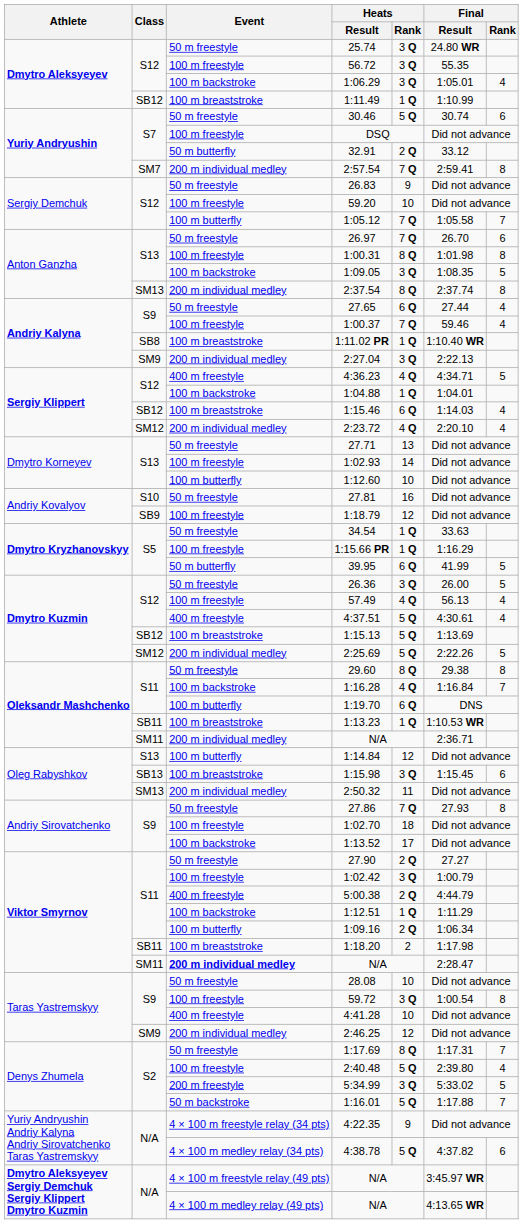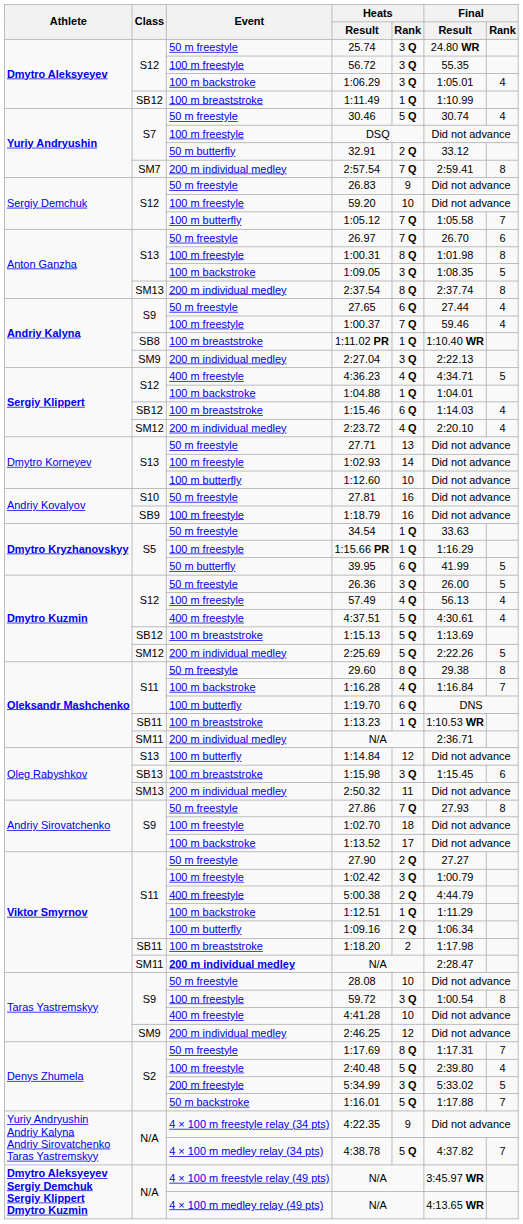 <table class=wikitable style="font-size:90%">
 <tr>
 <th rowspan="2">Athlete</th>
 <th rowspan="2">Class</th>
 <th rowspan="2">Event</th>
 <th colspan="2">Heats</th>
 <th colspan="2">Final</th>
 </tr>
 <tr>
 <th>Result</th>
 <th>Rank</th>
 <th>Result</th>
 <th>Rank</th>
 </tr>
 <tr>
 <td rowspan="4"><strong><a href='#'>Dmytro Aleksyeyev</a></strong></td>
 <td rowspan="3" style="text-align:center;">S12</td>
 <td><a href='#'>50 m freestyle</a></td>
 <td style="text-align:center;">25.74</td>
 <td style="text-align:center;">3 <strong>Q</strong></td>
 <td style="text-align:center;">24.80 <strong>WR</strong></td>
 <td style="text-align:center;"></td>
 </tr>
 <tr>
 <td><a href='#'>100 m freestyle</a></td>
 <td style="text-align:center;">56.72</td>
 <td style="text-align:center;">3 <strong>Q</strong></td>
 <td style="text-align:center;">55.35</td>
 <td style="text-align:center;"></td>
 </tr>
 <tr>
 <td><a href='#'>100 m backstroke</a></td>
 <td style="text-align:center;">1:06.29</td>
 <td style="text-align:center;">3 <strong>Q</strong></td>
 <td style="text-align:center;">1:05.01</td>
 <td style="text-align:center;">4</td>
 </tr>
 <tr>
 <td style="text-align:center;">SB12</td>
 <td><a href='#'>100 m breaststroke</a></td>
 <td style="text-align:center;">1:11.49</td>
 <td style="text-align:center;">1 <strong>Q</strong></td>
 <td style="text-align:center;">1:10.99</td>
 <td style="text-align:center;"></td>
 </tr>
 <tr>
 <td rowspan="4"><strong><a href='#'>Yuriy Andryushin</a></strong></td>
 <td rowspan="3" style="text-align:center;">S7</td>
 <td><a href='#'>50 m freestyle</a></td>
 <td style="text-align:center;">30.46</td>
 <td style="text-align:center;">5 <strong>Q</strong></td>
 <td style="text-align:center;">30.74</td>
-<td style="text-align:center;">6</td>
+<td style="text-align:center;">4</td>
 </tr>
 <tr>
 <td><a href='#'>100 m freestyle</a></td>
 <td style="text-align:center;" colspan="2">DSQ</td>
 <td style="text-align:center;" colspan="2">Did not advance</td>
 </tr>
 <tr>
 <td><a href='#'>50 m butterfly</a></td>
 <td style="text-align:center;">32.91</td>
 <td style="text-align:center;">2 <strong>Q</strong></td>
 <td style="text-align:center;">33.12</td>
 <td style="text-align:center;"></td>
 </tr>
 <tr>
 <td style="text-align:center;">SM7</td>
 <td><a href='#'>200 m individual medley</a></td>
 <td style="text-align:center;">2:57.54</td>
 <td style="text-align:center;">7 <strong>Q</strong></td>
 <td style="text-align:center;">2:59.41</td>
 <td style="text-align:center;">8</td>
 </tr>
 <tr>
 <td rowspan="3"><a href='#'>Sergiy Demchuk</a></td>
 <td rowspan="3" style="text-align:center;">S12</td>
 <td><a href='#'>50 m freestyle</a></td>
 <td style="text-align:center;">26.83</td>
 <td style="text-align:center;">9</td>
 <td style="text-align:center;" colspan="2">Did not advance</td>
 </tr>
 <tr>
 <td><a href='#'>100 m freestyle</a></td>
 <td style="text-align:center;">59.20</td>
 <td style="text-align:center;">10</td>
 <td style="text-align:center;" colspan="2">Did not advance</td>
 </tr>
 <tr>
 <td><a href='#'>100 m butterfly</a></td>
 <td style="text-align:center;">1:05.12</td>
 <td style="text-align:center;">7 <strong>Q</strong></td>
 <td style="text-align:center;">1:05.58</td>
 <td style="text-align:center;">7</td>
 </tr>
 <tr>
 <td rowspan="4"><a href='#'>Anton Ganzha</a></td>
 <td rowspan="3" style="text-align:center;">S13</td>
 <td><a href='#'>50 m freestyle</a></td>
 <td style="text-align:center;">26.97</td>
 <td style="text-align:center;">7 <strong>Q</strong></td>
 <td style="text-align:center;">26.70</td>
 <td style="text-align:center;">6</td>
 </tr>
 <tr>
 <td><a href='#'>100 m freestyle</a></td>
 <td style="text-align:center;">1:00.31</td>
 <td style="text-align:center;">8 <strong>Q</strong></td>
 <td style="text-align:center;">1:01.98</td>
 <td style="text-align:center;">8</td>
 </tr>
 <tr>
 <td><a href='#'>100 m backstroke</a></td>
 <td style="text-align:center;">1:09.05</td>
 <td style="text-align:center;">3 <strong>Q</strong></td>
 <td style="text-align:center;">1:08.35</td>
 <td style="text-align:center;">5</td>
 </tr>
 <tr>
 <td style="text-align:center;">SM13</td>
 <td><a href='#'>200 m individual medley</a></td>
 <td style="text-align:center;">2:37.54</td>
 <td style="text-align:center;">8 <strong>Q</strong></td>
 <td style="text-align:center;">2:37.74</td>
 <td style="text-align:center;">8</td>
 </tr>
 <tr>
 <td rowspan="4"><strong><a href='#'>Andriy Kalyna</a></strong></td>
 <td rowspan="2" style="text-align:center;">S9</td>
 <td><a href='#'>50 m freestyle</a></td>
 <td style="text-align:center;">27.65</td>
 <td style="text-align:center;">6 <strong>Q</strong></td>
 <td style="text-align:center;">27.44</td>
 <td style="text-align:center;">4</td>
 </tr>
 <tr>
 <td><a href='#'>100 m freestyle</a></td>
 <td style="text-align:center;">1:00.37</td>
 <td style="text-align:center;">7 <strong>Q</strong></td>
 <td style="text-align:center;">59.46</td>
 <td style="text-align:center;">4</td>
 </tr>
 <tr>
 <td style="text-align:center;">SB8</td>
 <td><a href='#'>100 m breaststroke</a></td>
 <td style="text-align:center;">1:11.02 <strong>PR</strong></td>
 <td style="text-align:center;">1 <strong>Q</strong></td>
 <td style="text-align:center;">1:10.40 <strong>WR</strong></td>
 <td style="text-align:center;"></td>
 </tr>
 <tr>
 <td style="text-align:center;">SM9</td>
 <td><a href='#'>200 m individual medley</a></td>
 <td style="text-align:center;">2:27.04</td>
 <td style="text-align:center;">3 <strong>Q</strong></td>
 <td style="text-align:center;">2:22.13</td>
 <td style="text-align:center;"></td>
 </tr>
 <tr>
 <td rowspan="4"><strong><a href='#'>Sergiy Klippert</a></strong></td>
 <td rowspan="2" style="text-align:center;">S12</td>
 <td><a href='#'>400 m freestyle</a></td>
 <td style="text-align:center;">4:36.23</td>
 <td style="text-align:center;">4 <strong>Q</strong></td>
 <td style="text-align:center;">4:34.71</td>
 <td style="text-align:center;">5</td>
 </tr>
 <tr>
 <td><a href='#'>100 m backstroke</a></td>
 <td style="text-align:center;">1:04.88</td>
 <td style="text-align:center;">1 <strong>Q</strong></td>
 <td style="text-align:center;">1:04.01</td>
 <td style="text-align:center;"></td>
 </tr>
 <tr>
 <td style="text-align:center;">SB12</td>
 <td><a href='#'>100 m breaststroke</a></td>
 <td style="text-align:center;">1:15.46</td>
 <td style="text-align:center;">6 <strong>Q</strong></td>
 <td style="text-align:center;">1:14.03</td>
 <td style="text-align:center;">4</td>
 </tr>
 <tr>
 <td style="text-align:center;">SM12</td>
 <td><a href='#'>200 m individual medley</a></td>
 <td style="text-align:center;">2:23.72</td>
 <td style="text-align:center;">4 <strong>Q</strong></td>
 <td style="text-align:center;">2:20.10</td>
 <td style="text-align:center;">4</td>
 </tr>
 <tr>
 <td rowspan="3"><a href='#'>Dmytro Korneyev</a></td>
 <td rowspan="3" style="text-align:center;">S13</td>
 <td><a href='#'>50 m freestyle</a></td>
 <td style="text-align:center;">27.71</td>
 <td style="text-align:center;">13</td>
 <td style="text-align:center;" colspan="2">Did not advance</td>
 </tr>
 <tr>
 <td><a href='#'>100 m freestyle</a></td>
 <td style="text-align:center;">1:02.93</td>
 <td style="text-align:center;">14</td>
 <td style="text-align:center;" colspan="2">Did not advance</td>
 </tr>
 <tr>
 <td><a href='#'>100 m butterfly</a></td>
 <td style="text-align:center;">1:12.60</td>
 <td style="text-align:center;">10</td>
 <td style="text-align:center;" colspan="2">Did not advance</td>
 </tr>
 <tr>
 <td rowspan="2"><a href='#'>Andriy Kovalyov</a></td>
 <td style="text-align:center;">S10</td>
 <td><a href='#'>50 m freestyle</a></td>
 <td style="text-align:center;">27.81</td>
 <td style="text-align:center;">16</td>
 <td style="text-align:center;" colspan="2">Did not advance</td>
 </tr>
 <tr>
 <td style="text-align:center;">SB9</td>
 <td><a href='#'>100 m freestyle</a></td>
 <td style="text-align:center;">1:18.79</td>
-<td style="text-align:center;">12</td>
+<td style="text-align:center;">16</td>
 <td style="text-align:center;" colspan="2">Did not advance</td>
 </tr>
 <tr>
 <td rowspan="3"><strong><a href='#'>Dmytro Kryzhanovskyy</a></strong></td>
 <td rowspan="3" style="text-align:center;">S5</td>
 <td><a href='#'>50 m freestyle</a></td>
 <td style="text-align:center;">34.54</td>
 <td style="text-align:center;">1 <strong>Q</strong></td>
 <td style="text-align:center;">33.63</td>
 <td style="text-align:center;"></td>
 </tr>
 <tr>
 <td><a href='#'>100 m freestyle</a></td>
 <td style="text-align:center;">1:15.66 <strong>PR</strong></td>
 <td style="text-align:center;">1 <strong>Q</strong></td>
 <td style="text-align:center;">1:16.29</td>
 <td style="text-align:center;"></td>
 </tr>
 <tr>
 <td><a href='#'>50 m butterfly</a></td>
 <td style="text-align:center;">39.95</td>
 <td style="text-align:center;">6 <strong>Q</strong></td>
 <td style="text-align:center;">41.99</td>
 <td style="text-align:center;">5</td>
 </tr>
 <tr>
 <td rowspan="5"><strong><a href='#'>Dmytro Kuzmin</a></strong></td>
 <td rowspan="3" style="text-align:center;">S12</td>
 <td><a href='#'>50 m freestyle</a></td>
 <td style="text-align:center;">26.36</td>
 <td style="text-align:center;">3 <strong>Q</strong></td>
 <td style="text-align:center;">26.00</td>
 <td style="text-align:center;">5</td>
 </tr>
 <tr>
 <td><a href='#'>100 m freestyle</a></td>
 <td style="text-align:center;">57.49</td>
 <td style="text-align:center;">4 <strong>Q</strong></td>
 <td style="text-align:center;">56.13</td>
 <td style="text-align:center;">4</td>
 </tr>
 <tr>
 <td><a href='#'>400 m freestyle</a></td>
 <td style="text-align:center;">4:37.51</td>
 <td style="text-align:center;">5 <strong>Q</strong></td>
 <td style="text-align:center;">4:30.61</td>
 <td style="text-align:center;">4</td>
 </tr>
 <tr>
 <td style="text-align:center;">SB12</td>
 <td><a href='#'>100 m breaststroke</a></td>
 <td style="text-align:center;">1:15.13</td>
 <td style="text-align:center;">5 <strong>Q</strong></td>
 <td style="text-align:center;">1:13.69</td>
 <td style="text-align:center;"></td>
 </tr>
 <tr>
 <td style="text-align:center;">SM12</td>
 <td><a href='#'>200 m individual medley</a></td>
 <td style="text-align:center;">2:25.69</td>
 <td style="text-align:center;">5 <strong>Q</strong></td>
 <td style="text-align:center;">2:22.26</td>
 <td style="text-align:center;">5</td>
 </tr>
 <tr>
 <td rowspan="5"><strong><a href='#'>Oleksandr Mashchenko</a></strong></td>
 <td rowspan="3" style="text-align:center;">S11</td>
 <td><a href='#'>50 m freestyle</a></td>
 <td style="text-align:center;">29.60</td>
 <td style="text-align:center;">8 <strong>Q</strong></td>
 <td style="text-align:center;">29.38</td>
 <td style="text-align:center;">8</td>
 </tr>
 <tr>
 <td><a href='#'>100 m backstroke</a></td>
 <td style="text-align:center;">1:16.28</td>
 <td style="text-align:center;">4 <strong>Q</strong></td>
 <td style="text-align:center;">1:16.84</td>
 <td style="text-align:center;">7</td>
 </tr>
 <tr>
 <td><a href='#'>100 m butterfly</a></td>
 <td style="text-align:center;">1:19.70</td>
 <td style="text-align:center;">6 <strong>Q</strong></td>
 <td style="text-align:center;" colspan="2">DNS</td>
 </tr>
 <tr>
 <td style="text-align:center;">SB11</td>
 <td><a href='#'>100 m breaststroke</a></td>
 <td style="text-align:center;">1:13.23</td>
 <td style="text-align:center;">1 <strong>Q</strong></td>
 <td style="text-align:center;">1:10.53 <strong>WR</strong></td>
 <td style="text-align:center;"></td>
 </tr>
 <tr>
 <td style="text-align:center;">SM11</td>
 <td><a href='#'>200 m individual medley</a></td>
 <td style="text-align:center;" colspan="2">N/A</td>
 <td style="text-align:center;">2:36.71</td>
 <td style="text-align:center;"></td>
 </tr>
 <tr>
 <td rowspan="3"><a href='#'>Oleg Rabyshkov</a></td>
 <td style="text-align:center;">S13</td>
 <td><a href='#'>100 m butterfly</a></td>
 <td style="text-align:center;">1:14.84</td>
 <td style="text-align:center;">12</td>
 <td style="text-align:center;" colspan="2">Did not advance</td>
 </tr>
 <tr>
 <td style="text-align:center;">SB13</td>
 <td><a href='#'>100 m breaststroke</a></td>
 <td style="text-align:center;">1:15.98</td>
 <td style="text-align:center;">3 <strong>Q</strong></td>
 <td style="text-align:center;">1:15.45</td>
 <td style="text-align:center;">6</td>
 </tr>
 <tr>
 <td style="text-align:center;">SM13</td>
 <td><a href='#'>200 m individual medley</a></td>
 <td style="text-align:center;">2:50.32</td>
 <td style="text-align:center;">11</td>
 <td style="text-align:center;" colspan="2">Did not advance</td>
 </tr>
 <tr>
 <td rowspan="3"><a href='#'>Andriy Sirovatchenko</a></td>
 <td rowspan="3" style="text-align:center;">S9</td>
 <td><a href='#'>50 m freestyle</a></td>
 <td style="text-align:center;">27.86</td>
 <td style="text-align:center;">7 <strong>Q</strong></td>
 <td style="text-align:center;">27.93</td>
 <td style="text-align:center;">8</td>
 </tr>
 <tr>
 <td><a href='#'>100 m freestyle</a></td>
 <td style="text-align:center;">1:02.70</td>
 <td style="text-align:center;">18</td>
 <td style="text-align:center;" colspan="2">Did not advance</td>
 </tr>
 <tr>
 <td><a href='#'>100 m backstroke</a></td>
 <td style="text-align:center;">1:13.52</td>
 <td style="text-align:center;">17</td>
 <td style="text-align:center;" colspan="2">Did not advance</td>
 </tr>
 <tr>
 <td rowspan="7"><strong><a href='#'>Viktor Smyrnov</a></strong></td>
 <td rowspan="5" style="text-align:center;">S11</td>
 <td><a href='#'>50 m freestyle</a></td>
 <td style="text-align:center;">27.90</td>
 <td style="text-align:center;">2 <strong>Q</strong></td>
 <td style="text-align:center;">27.27</td>
 <td style="text-align:center;"></td>
 </tr>
 <tr>
 <td><a href='#'>100 m freestyle</a></td>
 <td style="text-align:center;">1:02.42</td>
 <td style="text-align:center;">3 <strong>Q</strong></td>
 <td style="text-align:center;">1:00.79</td>
 <td style="text-align:center;"></td>
 </tr>
 <tr>
 <td><a href='#'>400 m freestyle</a></td>
 <td style="text-align:center;">5:00.38</td>
 <td style="text-align:center;">2 <strong>Q</strong></td>
 <td style="text-align:center;">4:44.79</td>
 <td style="text-align:center;"></td>
 </tr>
 <tr>
 <td><a href='#'>100 m backstroke</a></td>
 <td style="text-align:center;">1:12.51</td>
 <td style="text-align:center;">1 <strong>Q</strong></td>
 <td style="text-align:center;">1:11.29</td>
 <td style="text-align:center;"></td>
 </tr>
 <tr>
 <td><a href='#'>100 m butterfly</a></td>
 <td style="text-align:center;">1:09.16</td>
 <td style="text-align:center;">2 <strong>Q</strong></td>
 <td style="text-align:center;">1:06.34</td>
 <td style="text-align:center;"></td>
 </tr>
 <tr>
 <td style="text-align:center;">SB11</td>
 <td><a href='#'>100 m breaststroke</a></td>
 <td style="text-align:center;">1:18.20</td>
 <td style="text-align:center;">2</td>
 <td style="text-align:center;">1:17.98</td>
 <td style="text-align:center;"></td>
 </tr>
 <tr>
 <td style="text-align:center;">SM11</td>
 <td><strong><a href='#'>200 m individual medley</a></strong></td>
 <td style="text-align:center;" colspan="2">N/A</td>
 <td style="text-align:center;">2:28.47</td>
 <td style="text-align:center;"></td>
 </tr>
 <tr>
 <td rowspan="4"><a href='#'>Taras Yastremskyy</a></td>
 <td rowspan="3" style="text-align:center;">S9</td>
 <td><a href='#'>50 m freestyle</a></td>
 <td style="text-align:center;">28.08</td>
 <td style="text-align:center;">10</td>
 <td style="text-align:center;" colspan="2">Did not advance</td>
 </tr>
 <tr>
 <td><a href='#'>100 m freestyle</a></td>
 <td style="text-align:center;">59.72</td>
 <td style="text-align:center;">3 <strong>Q</strong></td>
 <td style="text-align:center;">1:00.54</td>
 <td style="text-align:center;">8</td>
 </tr>
 <tr>
 <td><a href='#'>400 m freestyle</a></td>
 <td style="text-align:center;">4:41.28</td>
 <td style="text-align:center;">10</td>
 <td style="text-align:center;" colspan="2">Did not advance</td>
 </tr>
 <tr>
 <td style="text-align:center;">SM9</td>
 <td><a href='#'>200 m individual medley</a></td>
 <td style="text-align:center;">2:46.25</td>
 <td style="text-align:center;">12</td>
 <td style="text-align:center;" colspan="2">Did not advance</td>
 </tr>
 <tr>
 <td rowspan="4"><a href='#'>Denys Zhumela</a></td>
 <td rowspan="4" style="text-align:center;">S2</td>
 <td><a href='#'>50 m freestyle</a></td>
 <td style="text-align:center;">1:17.69</td>
 <td style="text-align:center;">8 <strong>Q</strong></td>
 <td style="text-align:center;">1:17.31</td>
 <td style="text-align:center;">7</td>
 </tr>
 <tr>
 <td><a href='#'>100 m freestyle</a></td>
 <td style="text-align:center;">2:40.48</td>
 <td style="text-align:center;">5 <strong>Q</strong></td>
 <td style="text-align:center;">2:39.80</td>
 <td style="text-align:center;">4</td>
 </tr>
 <tr>
 <td><a href='#'>200 m freestyle</a></td>
 <td style="text-align:center;">5:34.99</td>
 <td style="text-align:center;">3 <strong>Q</strong></td>
 <td style="text-align:center;">5:33.02</td>
 <td style="text-align:center;">5</td>
 </tr>
 <tr>
 <td><a href='#'>50 m backstroke</a></td>
 <td style="text-align:center;">1:16.01</td>
 <td style="text-align:center;">5 <strong>Q</strong></td>
 <td style="text-align:center;">1:17.88</td>
 <td style="text-align:center;">7</td>
 </tr>
 <tr>
 <td rowspan="2"><a href='#'>Yuriy Andryushin</a><br> <a href='#'>Andriy Kalyna</a><br> <a href='#'>Andriy Sirovatchenko</a><br> <a href='#'>Taras Yastremskyy</a></td>
 <td rowspan="2" style="text-align:center;">N/A</td>
 <td><a href='#'>4 × 100 m freestyle relay (34 pts)</a></td>
 <td style="text-align:center;">4:22.35</td>
 <td style="text-align:center;">9</td>
 <td style="text-align:center;" colspan="2">Did not advance</td>
 </tr>
 <tr>
 <td><a href='#'>4 × 100 m medley relay (34 pts)</a></td>
 <td style="text-align:center;">4:38.78</td>
 <td style="text-align:center;">5 <strong>Q</strong></td>
 <td style="text-align:center;">4:37.82</td>
-<td style="text-align:center;">6</td>
+<td style="text-align:center;">7</td>
 </tr>
 <tr>
 <td rowspan="2"><strong><a href='#'>Dmytro Aleksyeyev</a></strong><br> <strong><a href='#'>Sergiy Demchuk</a></strong><br> <strong><a href='#'>Sergiy Klippert</a></strong><br> <strong><a href='#'>Dmytro Kuzmin</a></strong></td>
 <td rowspan="2" style="text-align:center;">N/A</td>
 <td><a href='#'>4 × 100 m freestyle relay (49 pts)</a></td>
 <td style="text-align:center;" colspan="2">N/A</td>
 <td style="text-align:center;">3:45.97 <strong>WR</strong></td>
 <td style="text-align:center;"></td>
 </tr>
 <tr>
 <td><a href='#'>4 × 100 m medley relay (49 pts)</a></td>
 <td style="text-align:center;" colspan="2">N/A</td>
 <td style="text-align:center;">4:13.65 <strong>WR</strong></td>
 <td style="text-align:center;"></td>
 </tr>
 </table>
